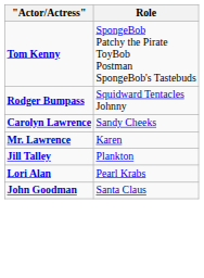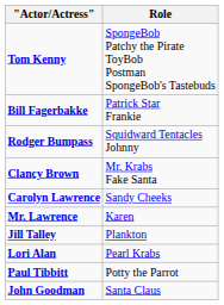 <table class="wikitable">
 <tr>
 <th>"<strong>Actor/Actress</strong>"</th>
 <th><strong>Role</strong></th>
 </tr>
 <tr>
 <td><strong><a href='#'>Tom Kenny</a></strong></td>
 <td><a href='#'>SpongeBob</a><br>Patchy the Pirate<br>ToyBob<br>Postman<br>SpongeBob's Tastebuds</td>
 </tr>
 <tr>
+<td><strong><a href='#'>Bill Fagerbakke</a></strong></td>
+<td><a href='#'>Patrick Star</a><br>Frankie</td>
+</tr>
+<tr>
 <td><strong><a href='#'>Rodger Bumpass</a></strong></td>
 <td><a href='#'>Squidward Tentacles</a><br>Johnny</td>
+</tr>
+<tr>
+<td><strong><a href='#'>Clancy Brown</a></strong></td>
+<td><a href='#'>Mr. Krabs</a><br>Fake Santa</td>
 </tr>
 <tr>
 <td><strong><a href='#'>Carolyn Lawrence</a></strong></td>
 <td><a href='#'>Sandy Cheeks</a></td>
 </tr>
 <tr>
 <td><strong><a href='#'>Mr. Lawrence</a></strong></td>
 <td><a href='#'>Karen</a></td>
 </tr>
 <tr>
 <td><strong><a href='#'>Jill Talley</a></strong></td>
 <td><a href='#'>Plankton</a></td>
 </tr>
 <tr>
 <td><strong><a href='#'>Lori Alan</a></strong></td>
 <td><a href='#'>Pearl Krabs</a></td>
 </tr>
 <tr>
+<td><strong><a href='#'>Paul Tibbitt</a></strong></td>
+<td>Potty the Parrot</td>
+</tr>
+<tr>
 <td><strong><a href='#'>John Goodman</a></strong></td>
 <td><a href='#'>Santa Claus</a></td>
 </tr>
 </table>
